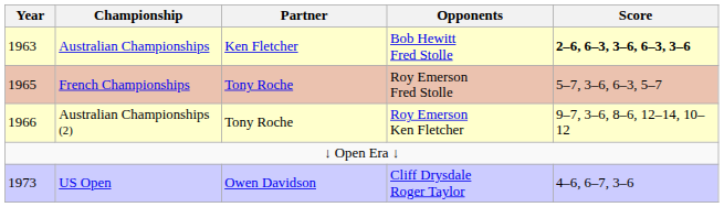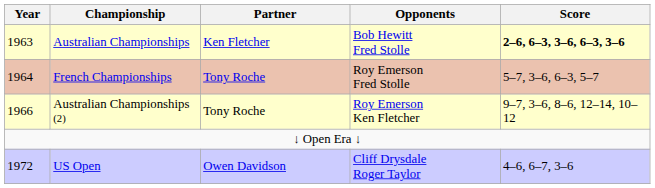 <table class="sortable wikitable">
 <tr>
 <th style="width:50px">Year</th>
 <th style="width:180px">Championship</th>
 <th style="width:180px">Partner</th>
 <th style="width:180px">Opponents</th>
 <th style="width:180px" class="unsortable">Score</th>
 </tr>
 <tr bgcolor="#FFFFCC">
 <td>1963</td>
 <td><a href='#'>Australian Championships</a></td>
 <td> <a href='#'>Ken Fletcher</a></td>
 <td> <a href='#'>Bob Hewitt</a><br> <a href='#'>Fred Stolle</a></td>
 <td><strong>2–6, 6–3, 3–6, 6–3, 3–6</strong></td>
 </tr>
 <tr bgcolor="#EBC2AF">
-<td>1965</td>
+<td>1964</td>
 <td><a href='#'>French Championships</a></td>
 <td> <a href='#'>Tony Roche</a></td>
 <td> Roy Emerson<br> Fred Stolle</td>
 <td>5–7, 3–6, 6–3, 5–7</td>
 </tr>
 <tr bgcolor="#FFFFCC">
 <td>1966</td>
 <td>Australian Championships <small>(2)</small></td>
 <td> Tony Roche</td>
 <td> <a href='#'>Roy Emerson</a><br> Ken Fletcher</td>
 <td>9–7, 3–6, 8–6, 12–14, 10–12</td>
 </tr>
 <tr>
 <td style="text-align:center;" colspan="5">↓ Open Era ↓</td>
 </tr>
 <tr bgcolor="#CCCCFF">
-<td>1973</td>
+<td>1972</td>
 <td><a href='#'>US Open</a></td>
 <td> <a href='#'>Owen Davidson</a></td>
 <td> <a href='#'>Cliff Drysdale</a><br> <a href='#'>Roger Taylor</a></td>
 <td>4–6, 6–7, 3–6</td>
 </tr>
 </table>
